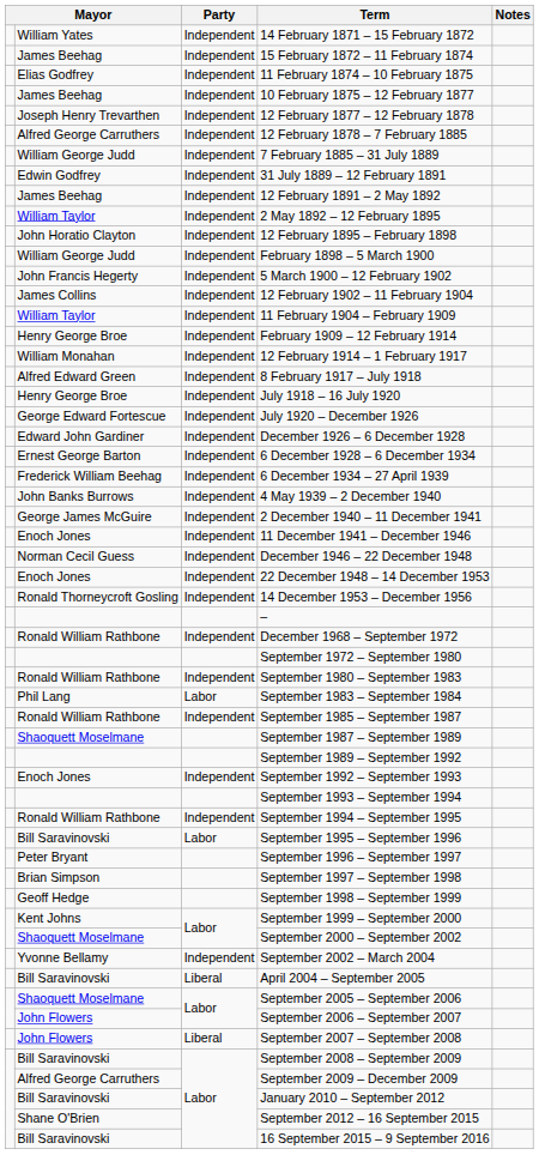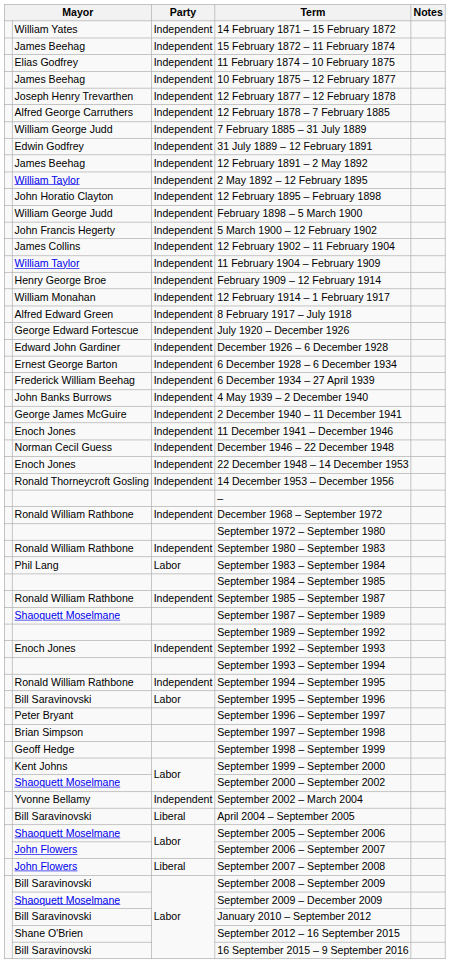 <table class="wikitable">
 <tr>
 <th colspan="2">Mayor</th>
 <th>Party</th>
 <th>Term</th>
 <th>Notes</th>
 </tr>
 <tr>
 <td> </td>
 <td>William Yates</td>
 <td>Independent</td>
 <td>14 February 1871 – 15 February 1872</td>
 <td></td>
 </tr>
 <tr>
 <td> </td>
 <td>James Beehag</td>
 <td>Independent</td>
 <td>15 February 1872 – 11 February 1874</td>
 <td></td>
 </tr>
 <tr>
 <td> </td>
 <td>Elias Godfrey</td>
 <td>Independent</td>
 <td>11 February 1874 – 10 February 1875</td>
 <td></td>
 </tr>
 <tr>
 <td> </td>
 <td>James Beehag</td>
 <td>Independent</td>
 <td>10 February 1875 – 12 February 1877</td>
 <td></td>
 </tr>
 <tr>
 <td> </td>
 <td>Joseph Henry Trevarthen</td>
 <td>Independent</td>
 <td>12 February 1877 – 12 February 1878</td>
 <td></td>
 </tr>
 <tr>
 <td> </td>
 <td>Alfred George Carruthers</td>
 <td>Independent</td>
 <td>12 February 1878 – 7 February 1885</td>
 <td></td>
 </tr>
 <tr>
 <td> </td>
 <td>William George Judd</td>
 <td>Independent</td>
 <td>7 February 1885 – 31 July 1889</td>
 <td></td>
 </tr>
 <tr>
 <td> </td>
 <td>Edwin Godfrey</td>
 <td>Independent</td>
 <td>31 July 1889 – 12 February 1891</td>
 <td></td>
 </tr>
 <tr>
 <td> </td>
 <td>James Beehag</td>
 <td>Independent</td>
 <td>12 February 1891 – 2 May 1892</td>
 <td></td>
 </tr>
 <tr>
 <td> </td>
 <td><a href='#'>William Taylor</a></td>
 <td>Independent</td>
 <td>2 May 1892 – 12 February 1895</td>
 <td></td>
 </tr>
 <tr>
 <td> </td>
 <td>John Horatio Clayton</td>
 <td>Independent</td>
 <td>12 February 1895 – February 1898</td>
 <td></td>
 </tr>
 <tr>
 <td> </td>
 <td>William George Judd</td>
 <td>Independent</td>
 <td>February 1898 – 5 March 1900</td>
 <td></td>
 </tr>
 <tr>
 <td> </td>
 <td>John Francis Hegerty</td>
 <td>Independent</td>
 <td>5 March 1900 – 12 February 1902</td>
 <td></td>
 </tr>
 <tr>
 <td> </td>
 <td>James Collins</td>
 <td>Independent</td>
 <td>12 February 1902 – 11 February 1904</td>
 <td></td>
 </tr>
 <tr>
 <td> </td>
 <td><a href='#'>William Taylor</a></td>
 <td>Independent</td>
 <td>11 February 1904 – February 1909</td>
 <td></td>
 </tr>
 <tr>
 <td> </td>
 <td>Henry George Broe</td>
 <td>Independent</td>
 <td>February 1909 – 12 February 1914</td>
 <td></td>
 </tr>
 <tr>
 <td> </td>
 <td>William Monahan </td>
 <td>Independent</td>
 <td>12 February 1914 – 1 February 1917</td>
 <td></td>
 </tr>
 <tr>
 <td> </td>
 <td>Alfred Edward Green</td>
 <td>Independent</td>
 <td>8 February 1917 – July 1918</td>
 <td></td>
 </tr>
 <tr>
 <td> </td>
-<td>Henry George Broe</td>
-<td>Independent</td>
-<td>July 1918 – 16 July 1920</td>
-<td></td>
-</tr>
-<tr>
-<td> </td>
 <td>George Edward Fortescue</td>
 <td>Independent</td>
 <td>July 1920 – December 1926</td>
 <td></td>
 </tr>
 <tr>
 <td> </td>
 <td>Edward John Gardiner</td>
 <td>Independent</td>
 <td>December 1926 – 6 December 1928</td>
 <td></td>
 </tr>
 <tr>
 <td> </td>
 <td>Ernest George Barton</td>
 <td>Independent</td>
 <td>6 December 1928 – 6 December 1934</td>
 <td></td>
 </tr>
 <tr>
 <td> </td>
 <td>Frederick William Beehag</td>
 <td>Independent</td>
 <td>6 December 1934 – 27 April 1939</td>
 <td></td>
 </tr>
 <tr>
 <td> </td>
 <td>John Banks Burrows</td>
 <td>Independent</td>
 <td>4 May 1939 – 2 December 1940</td>
 <td></td>
 </tr>
 <tr>
 <td> </td>
 <td>George James McGuire</td>
 <td>Independent</td>
 <td>2 December 1940 – 11 December 1941</td>
 <td></td>
 </tr>
 <tr>
 <td> </td>
 <td>Enoch Jones</td>
 <td>Independent</td>
 <td>11 December 1941 – December 1946</td>
 <td></td>
 </tr>
 <tr>
 <td> </td>
 <td>Norman Cecil Guess</td>
 <td>Independent</td>
 <td>December 1946 – 22 December 1948</td>
 <td></td>
 </tr>
 <tr>
 <td> </td>
 <td>Enoch Jones</td>
 <td>Independent</td>
 <td>22 December 1948 – 14 December 1953</td>
 <td></td>
 </tr>
 <tr>
 <td> </td>
 <td>Ronald Thorneycroft Gosling </td>
 <td>Independent</td>
 <td>14 December 1953 – December 1956</td>
 <td></td>
 </tr>
 <tr>
 <td></td>
 <td></td>
 <td></td>
 <td>–</td>
 <td></td>
 </tr>
 <tr>
 <td> </td>
 <td>Ronald William Rathbone</td>
 <td>Independent</td>
 <td>December 1968 – September 1972</td>
 <td></td>
 </tr>
 <tr>
 <td></td>
 <td></td>
 <td></td>
 <td>September 1972 – September 1980</td>
 <td></td>
 </tr>
 <tr>
 <td> </td>
 <td>Ronald William Rathbone</td>
 <td>Independent</td>
 <td>September 1980 – September 1983</td>
 <td></td>
 </tr>
 <tr>
 <td> </td>
 <td>Phil Lang</td>
 <td>Labor</td>
 <td>September 1983 – September 1984</td>
+<td></td>
+</tr>
+<tr>
+<td></td>
+<td></td>
+<td></td>
+<td>September 1984 – September 1985</td>
 <td></td>
 </tr>
 <tr>
 <td> </td>
 <td>Ronald William Rathbone </td>
 <td>Independent</td>
 <td>September 1985 – September 1987</td>
 <td></td>
 </tr>
 <tr>
 <td></td>
 <td><a href='#'>Shaoquett Moselmane</a></td>
 <td></td>
 <td>September 1987 – September 1989</td>
 <td></td>
 </tr>
 <tr>
 <td></td>
 <td></td>
 <td></td>
 <td>September 1989 – September 1992</td>
 <td></td>
 </tr>
 <tr>
 <td> </td>
 <td>Enoch Jones</td>
 <td>Independent</td>
 <td>September 1992 – September 1993</td>
 <td></td>
 </tr>
 <tr>
 <td></td>
 <td></td>
 <td></td>
 <td>September 1993 – September 1994</td>
 <td></td>
 </tr>
 <tr>
 <td> </td>
 <td>Ronald William Rathbone </td>
 <td>Independent</td>
 <td>September 1994 – September 1995</td>
 <td></td>
 </tr>
 <tr>
 <td rowspan=1 > </td>
 <td>Bill Saravinovski</td>
 <td>Labor</td>
 <td>September 1995 – September 1996</td>
 <td></td>
 </tr>
 <tr>
 <td></td>
 <td>Peter Bryant</td>
 <td></td>
 <td>September 1996 – September 1997</td>
 <td></td>
 </tr>
 <tr>
 <td></td>
 <td>Brian Simpson</td>
 <td></td>
 <td>September 1997 – September 1998</td>
 <td></td>
 </tr>
 <tr>
 <td></td>
 <td>Geoff Hedge</td>
 <td></td>
 <td>September 1998 – September 1999</td>
 <td></td>
 </tr>
 <tr>
 <td rowspan=2 > </td>
 <td>Kent Johns</td>
 <td rowspan=2>Labor</td>
 <td>September 1999 – September 2000</td>
 <td></td>
 </tr>
 <tr>
 <td><a href='#'>Shaoquett Moselmane</a></td>
 <td>September 2000 – September 2002</td>
 <td></td>
 </tr>
 <tr>
 <td> </td>
 <td>Yvonne Bellamy</td>
 <td>Independent</td>
 <td>September 2002 – March 2004</td>
 <td></td>
 </tr>
 <tr>
 <td> </td>
 <td>Bill Saravinovski</td>
 <td>Liberal</td>
 <td>April 2004 – September 2005</td>
 <td></td>
 </tr>
 <tr>
 <td rowspan=2 > </td>
 <td><a href='#'>Shaoquett Moselmane</a></td>
 <td rowspan=2>Labor</td>
 <td>September 2005 – September 2006</td>
 <td></td>
 </tr>
 <tr>
 <td><a href='#'>John Flowers</a></td>
 <td>September 2006 – September 2007</td>
 <td></td>
 </tr>
 <tr>
 <td> </td>
 <td><a href='#'>John Flowers</a></td>
 <td>Liberal</td>
 <td>September 2007 – September 2008</td>
 <td></td>
 </tr>
 <tr>
 <td rowspan=5 > </td>
 <td>Bill Saravinovski</td>
 <td rowspan=5>Labor</td>
 <td>September 2008 – September 2009</td>
 <td></td>
 </tr>
 <tr>
-<td>Alfred George Carruthers</td>
+<td><a href='#'>Shaoquett Moselmane</a></td>
 <td>September 2009 – December 2009</td>
 <td></td>
 </tr>
 <tr>
 <td>Bill Saravinovski</td>
 <td>January 2010 – September 2012</td>
 <td></td>
 </tr>
 <tr>
 <td>Shane O'Brien</td>
 <td>September 2012 – 16 September 2015</td>
 <td></td>
 </tr>
 <tr>
 <td>Bill Saravinovski</td>
 <td>16 September 2015 – 9 September 2016</td>
 <td></td>
 </tr>
 </table>
